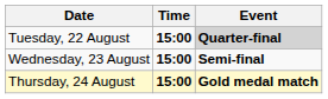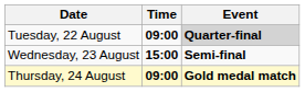 <table class = "wikitable">
 <tr>
 <th>Date</th>
 <th>Time</th>
 <th>Event</th>
 </tr>
 <tr>
 <td>Tuesday, 22 August</td>
-<td><strong>15:00</strong></td>
+<td><strong>09:00</strong></td>
 <td style="background: lightgrey;"><strong>Quarter-final</strong></td>
 </tr>
 <tr>
 <td>Wednesday, 23 August</td>
 <td><strong>15:00</strong></td>
 <td><strong>Semi-final</strong></td>
 </tr>
 <tr style="background-color:lemonchiffon;">
 <td>Thursday, 24 August</td>
-<td><strong>15:00</strong></td>
+<td><strong>09:00</strong></td>
 <td><strong>Gold medal match</strong></td>
 </tr>
 </table>
